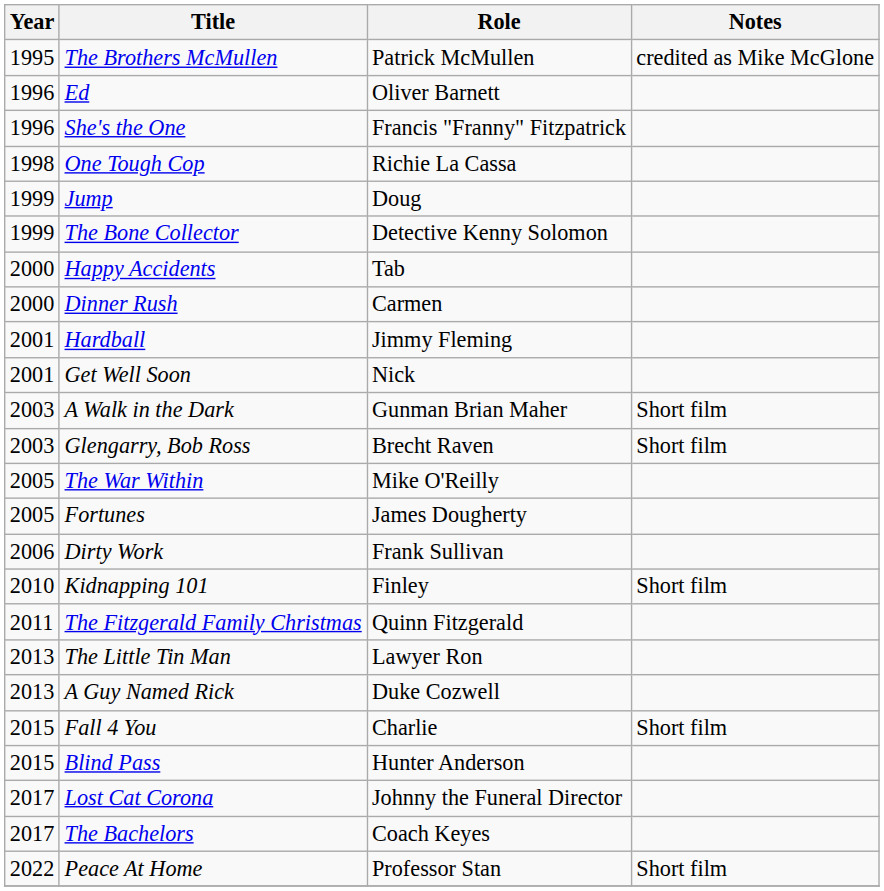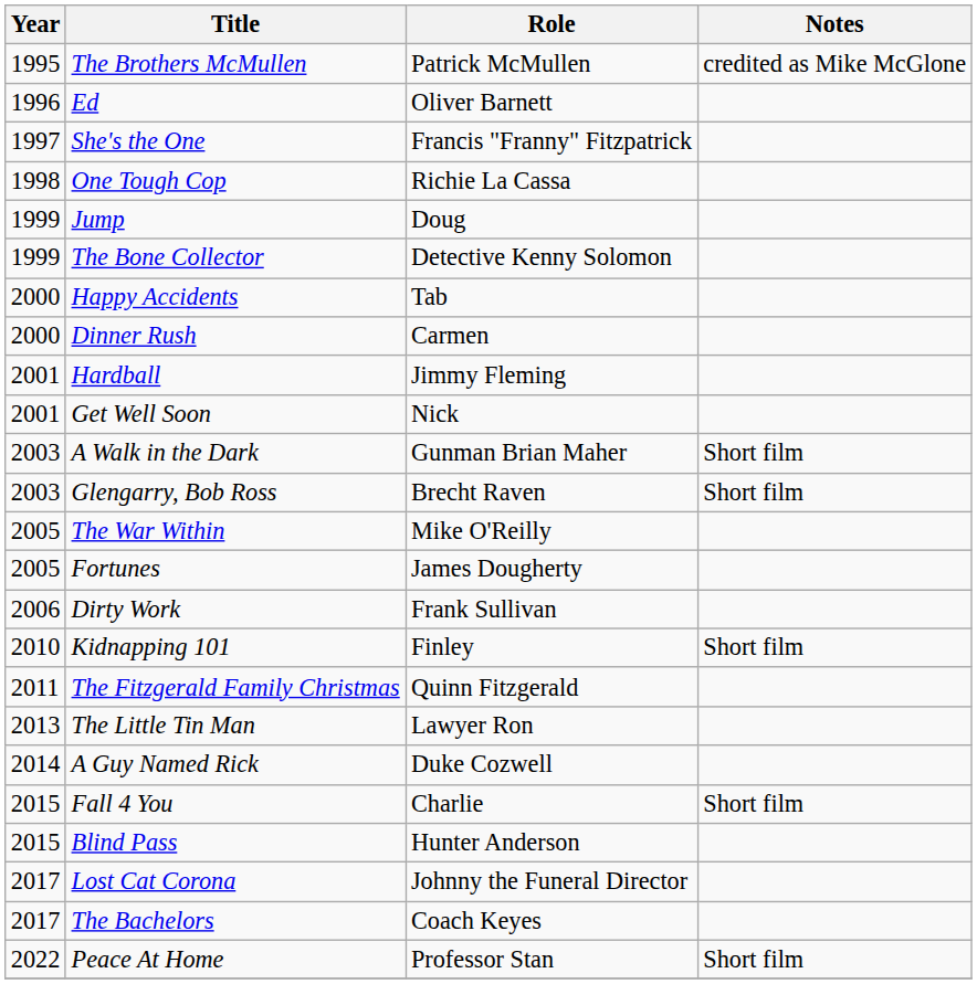 <table class="wikitable">
 <tr>
 <th>Year</th>
 <th>Title</th>
 <th>Role</th>
 <th>Notes</th>
 </tr>
 <tr>
 <td>1995</td>
 <td><em><a href='#'>The Brothers McMullen</a></em></td>
 <td>Patrick McMullen</td>
 <td>credited as Mike McGlone</td>
 </tr>
 <tr>
 <td>1996</td>
 <td><em><a href='#'>Ed</a></em></td>
 <td>Oliver Barnett</td>
 <td></td>
 </tr>
 <tr>
-<td>1996</td>
+<td>1997</td>
 <td><em><a href='#'>She's the One</a></em></td>
 <td>Francis "Franny" Fitzpatrick</td>
 <td></td>
 </tr>
 <tr>
 <td>1998</td>
 <td><em><a href='#'>One Tough Cop</a></em></td>
 <td>Richie La Cassa</td>
 <td></td>
 </tr>
 <tr>
 <td>1999</td>
 <td><em><a href='#'>Jump</a></em></td>
 <td>Doug</td>
 <td></td>
 </tr>
 <tr>
 <td>1999</td>
 <td><em><a href='#'>The Bone Collector</a></em></td>
 <td>Detective Kenny Solomon</td>
 <td></td>
 </tr>
 <tr>
 <td>2000</td>
 <td><em><a href='#'>Happy Accidents</a></em></td>
 <td>Tab</td>
 <td></td>
 </tr>
 <tr>
 <td>2000</td>
 <td><em><a href='#'>Dinner Rush</a></em></td>
 <td>Carmen</td>
 <td></td>
 </tr>
 <tr>
 <td>2001</td>
 <td><em><a href='#'>Hardball</a></em></td>
 <td>Jimmy Fleming</td>
 <td></td>
 </tr>
 <tr>
 <td>2001</td>
 <td><em>Get Well Soon</em></td>
 <td>Nick</td>
 <td></td>
 </tr>
 <tr>
 <td>2003</td>
 <td><em>A Walk in the Dark</em></td>
 <td>Gunman Brian Maher</td>
 <td>Short film</td>
 </tr>
 <tr>
 <td>2003</td>
 <td><em>Glengarry, Bob Ross</em></td>
 <td>Brecht Raven</td>
 <td>Short film</td>
 </tr>
 <tr>
 <td>2005</td>
 <td><em><a href='#'>The War Within</a></em></td>
 <td>Mike O'Reilly</td>
 <td></td>
 </tr>
 <tr>
 <td>2005</td>
 <td><em>Fortunes</em></td>
 <td>James Dougherty</td>
 <td></td>
 </tr>
 <tr>
 <td>2006</td>
 <td><em>Dirty Work</em></td>
 <td>Frank Sullivan</td>
 <td></td>
 </tr>
 <tr>
 <td>2010</td>
 <td><em>Kidnapping 101</em></td>
 <td>Finley</td>
 <td>Short film</td>
 </tr>
 <tr>
 <td>2011</td>
 <td><em><a href='#'>The Fitzgerald Family Christmas</a></em></td>
 <td>Quinn Fitzgerald</td>
 <td></td>
 </tr>
 <tr>
 <td>2013</td>
 <td><em>The Little Tin Man</em></td>
 <td>Lawyer Ron</td>
 <td></td>
 </tr>
 <tr>
-<td>2013</td>
+<td>2014</td>
 <td><em>A Guy Named Rick</em></td>
 <td>Duke Cozwell</td>
 <td></td>
 </tr>
 <tr>
 <td>2015</td>
 <td><em>Fall 4 You</em></td>
 <td>Charlie</td>
 <td>Short film</td>
 </tr>
 <tr>
 <td>2015</td>
 <td><em><a href='#'>Blind Pass</a></em></td>
 <td>Hunter Anderson</td>
 <td></td>
 </tr>
 <tr>
 <td>2017</td>
 <td><em><a href='#'>Lost Cat Corona</a></em></td>
 <td>Johnny the Funeral Director</td>
 <td></td>
 </tr>
 <tr>
 <td>2017</td>
 <td><em><a href='#'>The Bachelors</a></em></td>
 <td>Coach Keyes</td>
 <td></td>
 </tr>
 <tr>
 <td>2022</td>
 <td><em>Peace At Home</em></td>
 <td>Professor Stan</td>
 <td>Short film</td>
 </tr>
 <tr>
 </tr>
 </table>
